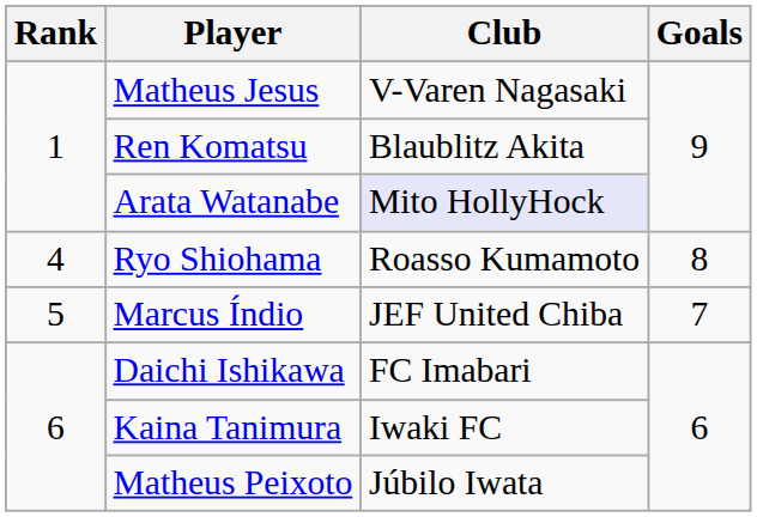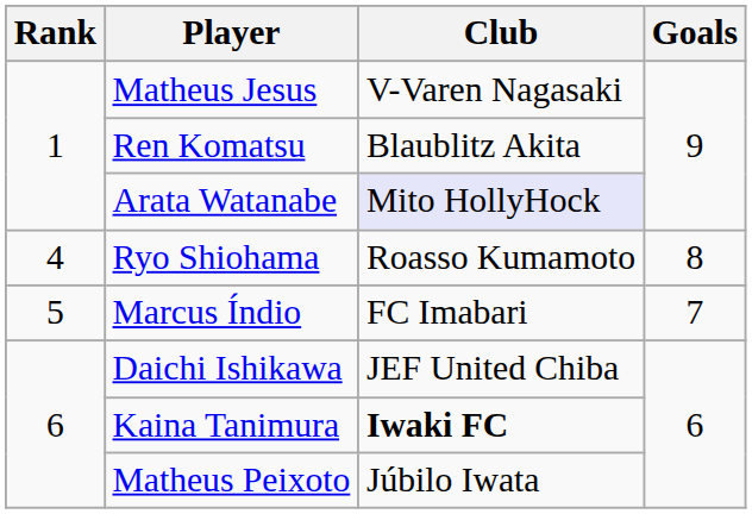 <table class="wikitable" style="text-align:center">
 <tr>
 <th>Rank</th>
 <th>Player</th>
 <th>Club</th>
 <th>Goals</th>
 </tr>
 <tr>
 <td rowspan=3>1</td>
 <td align=left> <a href='#'>Matheus Jesus</a></td>
 <td align=left>V-Varen Nagasaki</td>
 <td rowspan=3>9</td>
 </tr>
 <tr>
 <td align=left> <a href='#'>Ren Komatsu</a></td>
 <td align=left>Blaublitz Akita</td>
 </tr>
 <tr>
 <td align=left> <a href='#'>Arata Watanabe</a></td>
 <td align=left style="background: lavender;">Mito HollyHock</td>
 </tr>
 <tr>
 <td rowspan=1>4</td>
 <td align=left> <a href='#'>Ryo Shiohama</a></td>
 <td align=left>Roasso Kumamoto</td>
 <td rowspan=1>8</td>
 </tr>
 <tr>
 <td rowspan=1>5</td>
 <td align=left> <a href='#'>Marcus Índio</a></td>
-<td align=left>JEF United Chiba</td>
+<td align=left>FC Imabari</td>
 <td rowspan=1>7</td>
 </tr>
 <tr>
 <td rowspan=3>6</td>
 <td align=left> <a href='#'>Daichi Ishikawa</a></td>
-<td align=left>FC Imabari</td>
+<td align=left>JEF United Chiba</td>
 <td rowspan=3>6</td>
 </tr>
 <tr>
 <td align=left> <a href='#'>Kaina Tanimura</a></td>
-<td align=left>Iwaki FC</td>
+<td align=left><strong>Iwaki FC</strong></td>
 </tr>
 <tr>
 <td align=left> <a href='#'>Matheus Peixoto</a></td>
 <td align=left>Júbilo Iwata</td>
 </tr>
 </table>
